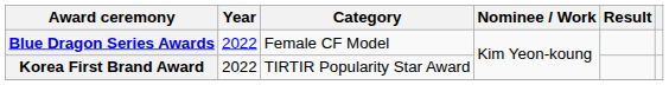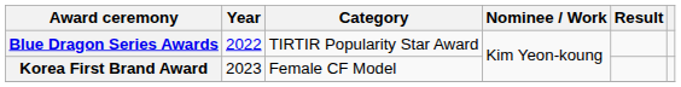 <table class="wikitable plainrowheaders sortable">
 <tr>
 <th scope="col">Award ceremony</th>
 <th scope="col">Year</th>
 <th scope="col">Category</th>
 <th scope="col">Nominee / Work</th>
 <th scope="col">Result</th>
 <th scope="col" class="unsortable"></th>
 </tr>
 <tr>
 <th scope="row"><a href='#'>Blue Dragon Series Awards</a></th>
 <td style="text-align:center"><a href='#'>2022</a></td>
-<td>Female CF Model</td>
+<td>TIRTIR Popularity Star Award</td>
 <td rowspan="2">Kim Yeon-koung</td>
 <td></td>
 <td style="text-align:center"></td>
 </tr>
 <tr>
 <th scope="row">Korea First Brand Award</th>
-<td style="text-align:center">2022</td>
-<td>TIRTIR Popularity Star Award</td>
+<td style="text-align:center">2023</td>
+<td>Female CF Model</td>
 <td></td>
 <td style="text-align:center"></td>
 </tr>
 <tr>
 </tr>
 </table>
